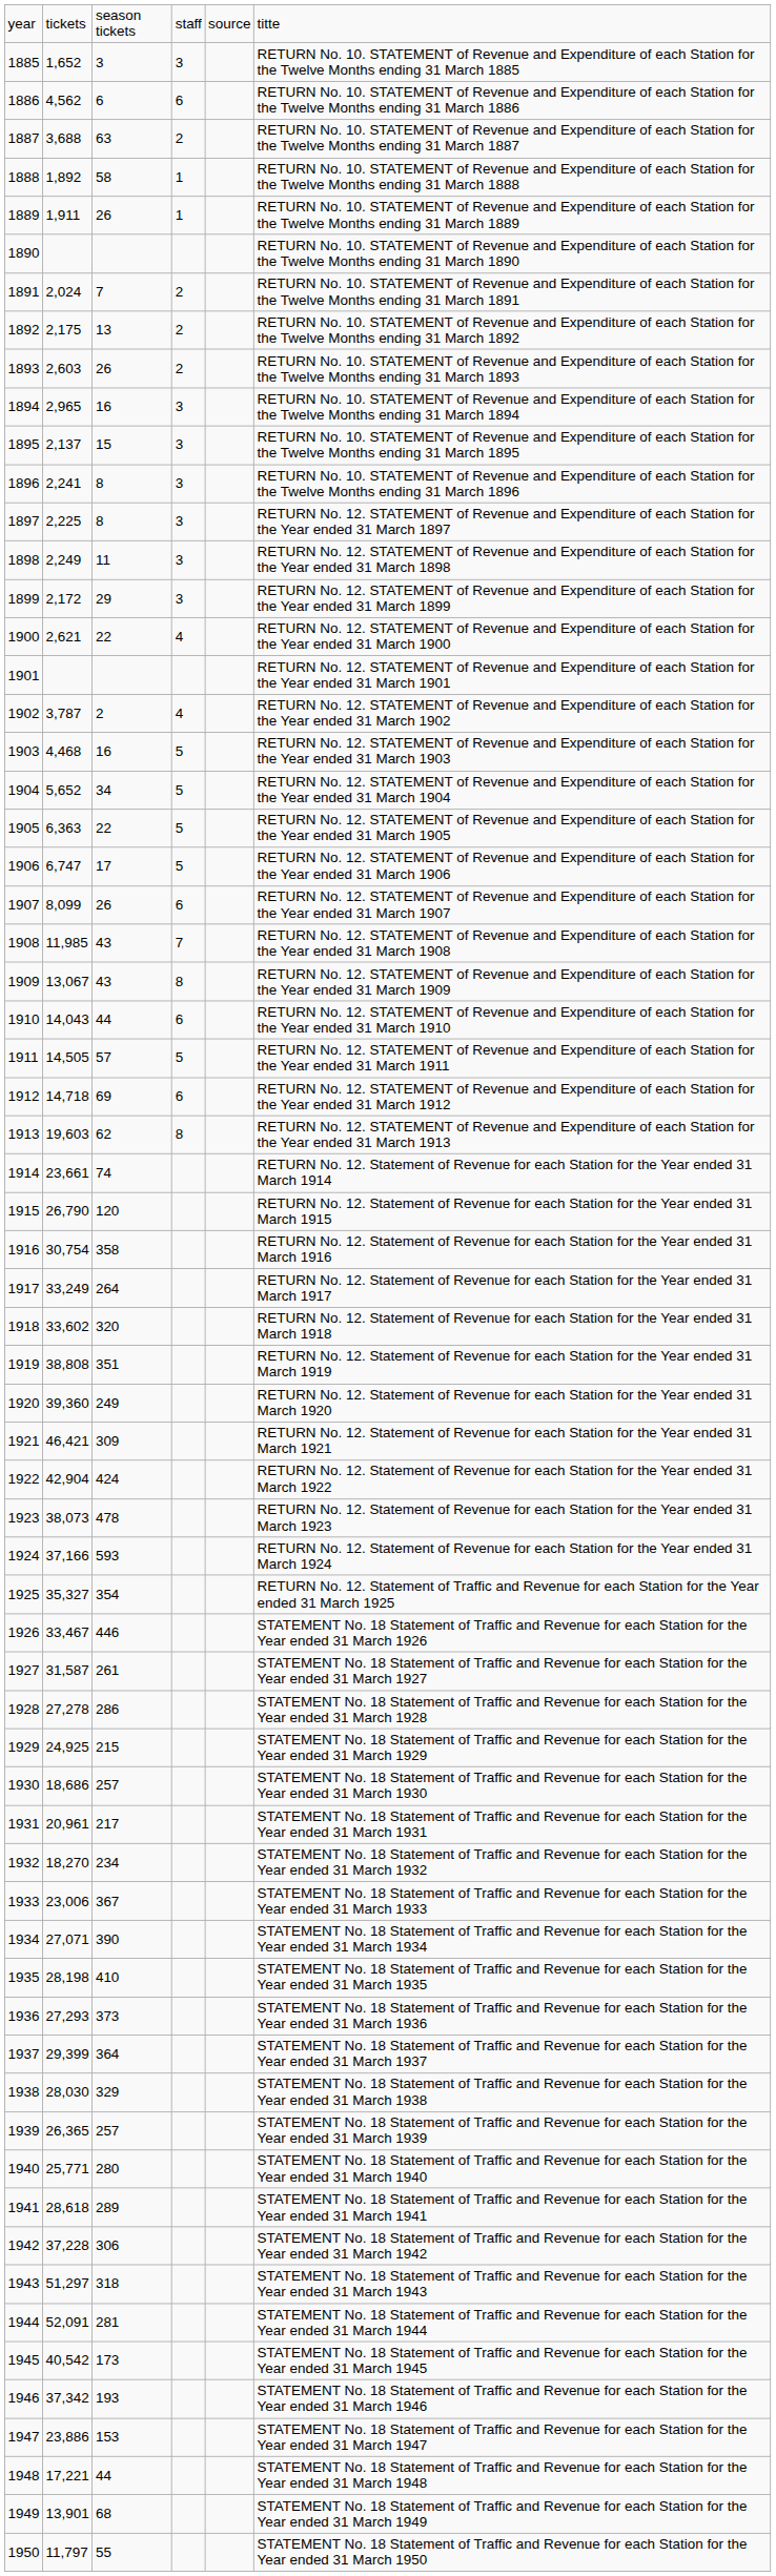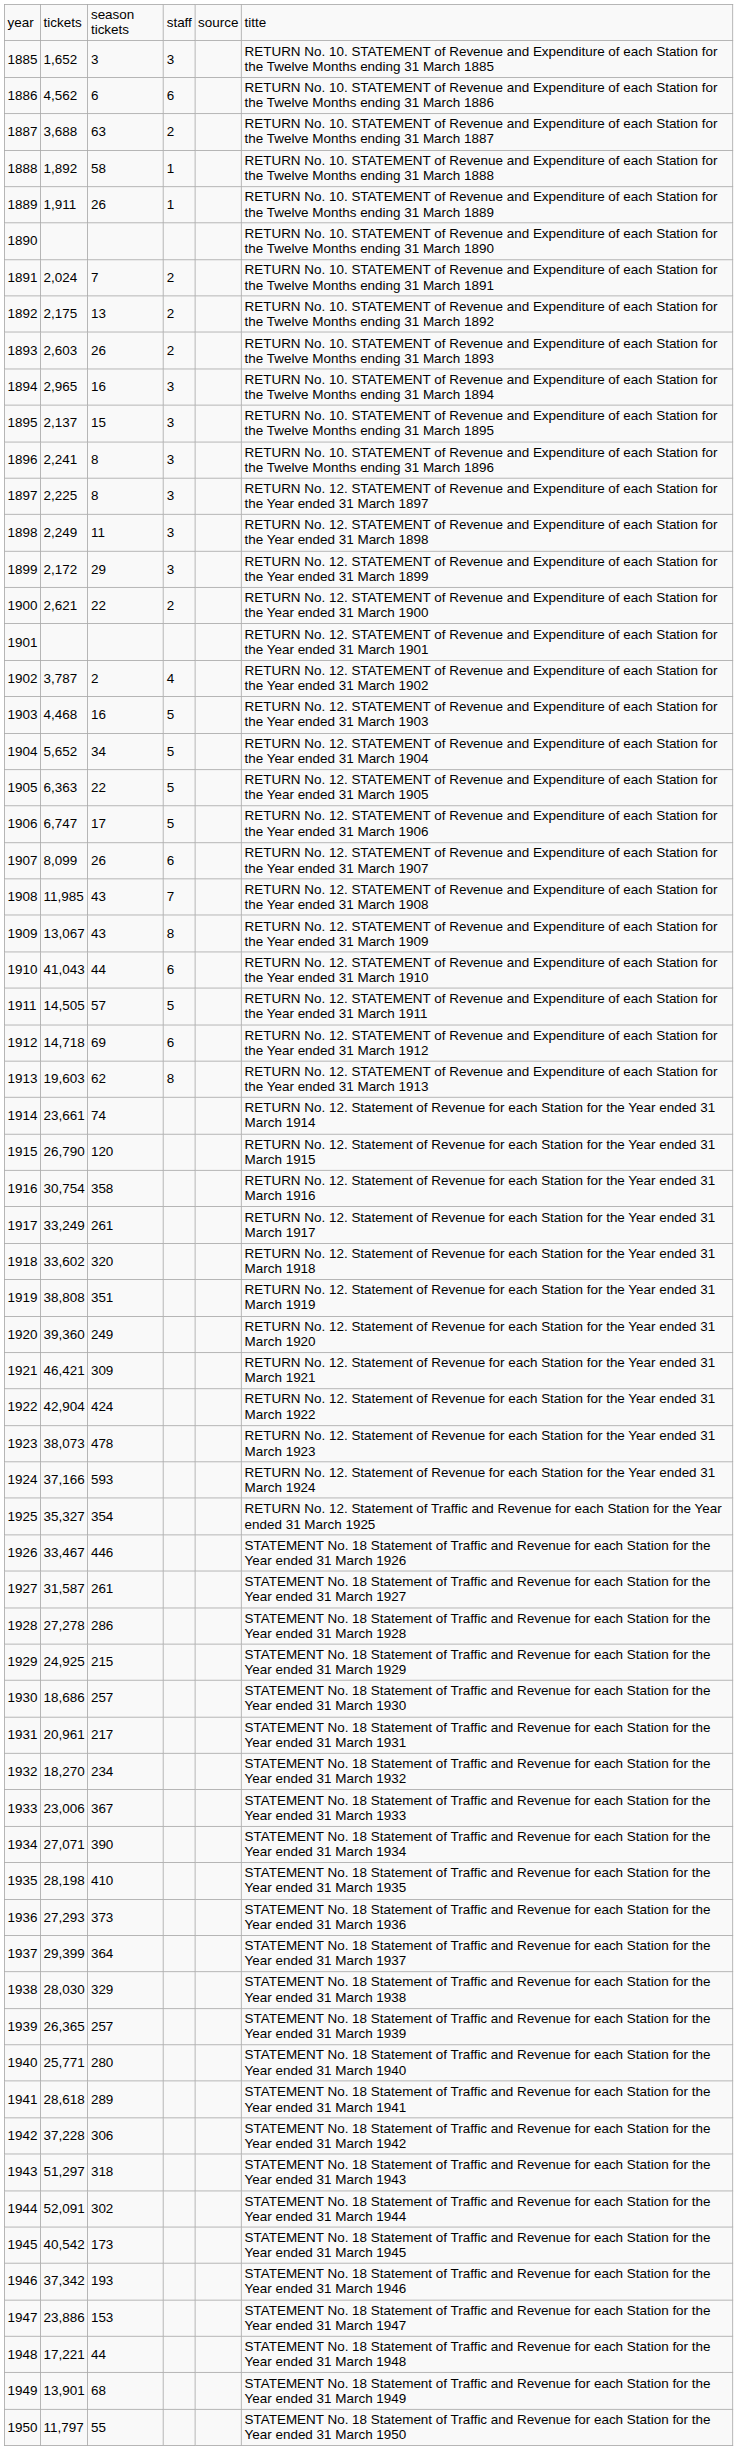 <table class="wikitable sortable mw-collapsible mw-collapsed">
 <tr>
 <td>year</td>
 <td>tickets</td>
 <td>season tickets</td>
 <td>staff</td>
 <td>source</td>
 <td>titte</td>
 </tr>
 <tr>
 <td>1885</td>
 <td>1,652</td>
 <td>3</td>
 <td>3</td>
 <td></td>
 <td>RETURN No. 10. STATEMENT of Revenue and Expenditure of each Station for the Twelve Months ending 31 March 1885</td>
 </tr>
 <tr>
 <td>1886</td>
 <td>4,562</td>
 <td>6</td>
 <td>6</td>
 <td></td>
 <td>RETURN No. 10. STATEMENT of Revenue and Expenditure of each Station for the Twelve Months ending 31 March 1886</td>
 </tr>
 <tr>
 <td>1887</td>
 <td>3,688</td>
 <td>63</td>
 <td>2</td>
 <td></td>
 <td>RETURN No. 10. STATEMENT of Revenue and Expenditure of each Station for the Twelve Months ending 31 March 1887</td>
 </tr>
 <tr>
 <td>1888</td>
 <td>1,892</td>
 <td>58</td>
 <td>1</td>
 <td></td>
 <td>RETURN No. 10. STATEMENT of Revenue and Expenditure of each Station for the Twelve Months ending 31 March 1888</td>
 </tr>
 <tr>
 <td>1889</td>
 <td>1,911</td>
 <td>26</td>
 <td>1</td>
 <td></td>
 <td>RETURN No. 10. STATEMENT of Revenue and Expenditure of each Station for the Twelve Months ending 31 March 1889</td>
 </tr>
 <tr>
 <td>1890</td>
 <td></td>
 <td></td>
 <td></td>
 <td></td>
 <td>RETURN No. 10. STATEMENT of Revenue and Expenditure of each Station for the Twelve Months ending 31 March 1890</td>
 </tr>
 <tr>
 <td>1891</td>
 <td>2,024</td>
 <td>7</td>
 <td>2</td>
 <td></td>
 <td>RETURN No. 10. STATEMENT of Revenue and Expenditure of each Station for the Twelve Months ending 31 March 1891</td>
 </tr>
 <tr>
 <td>1892</td>
 <td>2,175</td>
 <td>13</td>
 <td>2</td>
 <td></td>
 <td>RETURN No. 10. STATEMENT of Revenue and Expenditure of each Station for the Twelve Months ending 31 March 1892</td>
 </tr>
 <tr>
 <td>1893</td>
 <td>2,603</td>
 <td>26</td>
 <td>2</td>
 <td></td>
 <td>RETURN No. 10. STATEMENT of Revenue and Expenditure of each Station for the Twelve Months ending 31 March 1893</td>
 </tr>
 <tr>
 <td>1894</td>
 <td>2,965</td>
 <td>16</td>
 <td>3</td>
 <td></td>
 <td>RETURN No. 10. STATEMENT of Revenue and Expenditure of each Station for the Twelve Months ending 31 March 1894</td>
 </tr>
 <tr>
 <td>1895</td>
 <td>2,137</td>
 <td>15</td>
 <td>3</td>
 <td></td>
 <td>RETURN No. 10. STATEMENT of Revenue and Expenditure of each Station for the Twelve Months ending 31 March 1895</td>
 </tr>
 <tr>
 <td>1896</td>
 <td>2,241</td>
 <td>8</td>
 <td>3</td>
 <td></td>
 <td>RETURN No. 10. STATEMENT of Revenue and Expenditure of each Station for the Twelve Months ending 31 March 1896</td>
 </tr>
 <tr>
 <td>1897</td>
 <td>2,225</td>
 <td>8</td>
 <td>3</td>
 <td></td>
 <td>RETURN No. 12. STATEMENT of Revenue and Expenditure of each Station for the Year ended 31 March 1897</td>
 </tr>
 <tr>
 <td>1898</td>
 <td>2,249</td>
 <td>11</td>
 <td>3</td>
 <td></td>
 <td>RETURN No. 12. STATEMENT of Revenue and Expenditure of each Station for the Year ended 31 March 1898</td>
 </tr>
 <tr>
 <td>1899</td>
 <td>2,172</td>
 <td>29</td>
 <td>3</td>
 <td></td>
 <td>RETURN No. 12. STATEMENT of Revenue and Expenditure of each Station for the Year ended 31 March 1899</td>
 </tr>
 <tr>
 <td>1900</td>
 <td>2,621</td>
 <td>22</td>
-<td>4</td>
+<td>2</td>
 <td></td>
 <td>RETURN No. 12. STATEMENT of Revenue and Expenditure of each Station for the Year ended 31 March 1900</td>
 </tr>
 <tr>
 <td>1901</td>
 <td></td>
 <td></td>
 <td></td>
 <td></td>
 <td>RETURN No. 12. STATEMENT of Revenue and Expenditure of each Station for the Year ended 31 March 1901</td>
 </tr>
 <tr>
 <td>1902</td>
 <td>3,787</td>
 <td>2</td>
 <td>4</td>
 <td></td>
 <td>RETURN No. 12. STATEMENT of Revenue and Expenditure of each Station for the Year ended 31 March 1902</td>
 </tr>
 <tr>
 <td>1903</td>
 <td>4,468</td>
 <td>16</td>
 <td>5</td>
 <td></td>
 <td>RETURN No. 12. STATEMENT of Revenue and Expenditure of each Station for the Year ended 31 March 1903</td>
 </tr>
 <tr>
 <td>1904</td>
 <td>5,652</td>
 <td>34</td>
 <td>5</td>
 <td></td>
 <td>RETURN No. 12. STATEMENT of Revenue and Expenditure of each Station for the Year ended 31 March 1904</td>
 </tr>
 <tr>
 <td>1905</td>
 <td>6,363</td>
 <td>22</td>
 <td>5</td>
 <td></td>
 <td>RETURN No. 12. STATEMENT of Revenue and Expenditure of each Station for the Year ended 31 March 1905</td>
 </tr>
 <tr>
 <td>1906</td>
 <td>6,747</td>
 <td>17</td>
 <td>5</td>
 <td></td>
 <td>RETURN No. 12. STATEMENT of Revenue and Expenditure of each Station for the Year ended 31 March 1906</td>
 </tr>
 <tr>
 <td>1907</td>
 <td>8,099</td>
 <td>26</td>
 <td>6</td>
 <td></td>
 <td>RETURN No. 12. STATEMENT of Revenue and Expenditure of each Station for the Year ended 31 March 1907</td>
 </tr>
 <tr>
 <td>1908</td>
 <td>11,985</td>
 <td>43</td>
 <td>7</td>
 <td></td>
 <td>RETURN No. 12. STATEMENT of Revenue and Expenditure of each Station for the Year ended 31 March 1908</td>
 </tr>
 <tr>
 <td>1909</td>
 <td>13,067</td>
 <td>43</td>
 <td>8</td>
 <td></td>
 <td>RETURN No. 12. STATEMENT of Revenue and Expenditure of each Station for the Year ended 31 March 1909</td>
 </tr>
 <tr>
 <td>1910</td>
-<td>14,043</td>
+<td>41,043</td>
 <td>44</td>
 <td>6</td>
 <td></td>
 <td>RETURN No. 12. STATEMENT of Revenue and Expenditure of each Station for the Year ended 31 March 1910</td>
 </tr>
 <tr>
 <td>1911</td>
 <td>14,505</td>
 <td>57</td>
 <td>5</td>
 <td></td>
 <td>RETURN No. 12. STATEMENT of Revenue and Expenditure of each Station for the Year ended 31 March 1911</td>
 </tr>
 <tr>
 <td>1912</td>
 <td>14,718</td>
 <td>69</td>
 <td>6</td>
 <td></td>
 <td>RETURN No. 12. STATEMENT of Revenue and Expenditure of each Station for the Year ended 31 March 1912</td>
 </tr>
 <tr>
 <td>1913</td>
 <td>19,603</td>
 <td>62</td>
 <td>8</td>
 <td></td>
 <td>RETURN No. 12. STATEMENT of Revenue and Expenditure of each Station for the Year ended 31 March 1913</td>
 </tr>
 <tr>
 <td>1914</td>
 <td>23,661</td>
 <td>74</td>
 <td></td>
 <td></td>
 <td>RETURN No. 12. Statement of Revenue for each Station for the Year ended 31 March 1914</td>
 </tr>
 <tr>
 <td>1915</td>
 <td>26,790</td>
 <td>120</td>
 <td></td>
 <td></td>
 <td>RETURN No. 12. Statement of Revenue for each Station for the Year ended 31 March 1915</td>
 </tr>
 <tr>
 <td>1916</td>
 <td>30,754</td>
 <td>358</td>
 <td></td>
 <td></td>
 <td>RETURN No. 12. Statement of Revenue for each Station for the Year ended 31 March 1916</td>
 </tr>
 <tr>
 <td>1917</td>
 <td>33,249</td>
-<td>264</td>
+<td>261</td>
 <td></td>
 <td></td>
 <td>RETURN No. 12. Statement of Revenue for each Station for the Year ended 31 March 1917</td>
 </tr>
 <tr>
 <td>1918</td>
 <td>33,602</td>
 <td>320</td>
 <td></td>
 <td></td>
 <td>RETURN No. 12. Statement of Revenue for each Station for the Year ended 31 March 1918</td>
 </tr>
 <tr>
 <td>1919</td>
 <td>38,808</td>
 <td>351</td>
 <td></td>
 <td></td>
 <td>RETURN No. 12. Statement of Revenue for each Station for the Year ended 31 March 1919</td>
 </tr>
 <tr>
 <td>1920</td>
 <td>39,360</td>
 <td>249</td>
 <td></td>
 <td></td>
 <td>RETURN No. 12. Statement of Revenue for each Station for the Year ended 31 March 1920</td>
 </tr>
 <tr>
 <td>1921</td>
 <td>46,421</td>
 <td>309</td>
 <td></td>
 <td></td>
 <td>RETURN No. 12. Statement of Revenue for each Station for the Year ended 31 March 1921</td>
 </tr>
 <tr>
 <td>1922</td>
 <td>42,904</td>
 <td>424</td>
 <td></td>
 <td></td>
 <td>RETURN No. 12. Statement of Revenue for each Station for the Year ended 31 March 1922</td>
 </tr>
 <tr>
 <td>1923</td>
 <td>38,073</td>
 <td>478</td>
 <td></td>
 <td></td>
 <td>RETURN No. 12. Statement of Revenue for each Station for the Year ended 31 March 1923</td>
 </tr>
 <tr>
 <td>1924</td>
 <td>37,166</td>
 <td>593</td>
 <td></td>
 <td></td>
 <td>RETURN No. 12. Statement of Revenue for each Station for the Year ended 31 March 1924</td>
 </tr>
 <tr>
 <td>1925</td>
 <td>35,327</td>
 <td>354</td>
 <td></td>
 <td></td>
 <td>RETURN No. 12. Statement of Traffic and Revenue for each Station for the Year ended 31 March 1925</td>
 </tr>
 <tr>
 <td>1926</td>
 <td>33,467</td>
 <td>446</td>
 <td></td>
 <td></td>
 <td>STATEMENT No. 18 Statement of Traffic and Revenue for each Station for the Year ended 31 March 1926</td>
 </tr>
 <tr>
 <td>1927</td>
 <td>31,587</td>
 <td>261</td>
 <td></td>
 <td></td>
 <td>STATEMENT No. 18 Statement of Traffic and Revenue for each Station for the Year ended 31 March 1927</td>
 </tr>
 <tr>
 <td>1928</td>
 <td>27,278</td>
 <td>286</td>
 <td></td>
 <td></td>
 <td>STATEMENT No. 18 Statement of Traffic and Revenue for each Station for the Year ended 31 March 1928</td>
 </tr>
 <tr>
 <td>1929</td>
 <td>24,925</td>
 <td>215</td>
 <td></td>
 <td></td>
 <td>STATEMENT No. 18 Statement of Traffic and Revenue for each Station for the Year ended 31 March 1929</td>
 </tr>
 <tr>
 <td>1930</td>
 <td>18,686</td>
 <td>257</td>
 <td></td>
 <td></td>
 <td>STATEMENT No. 18 Statement of Traffic and Revenue for each Station for the Year ended 31 March 1930</td>
 </tr>
 <tr>
 <td>1931</td>
 <td>20,961</td>
 <td>217</td>
 <td></td>
 <td></td>
 <td>STATEMENT No. 18 Statement of Traffic and Revenue for each Station for the Year ended 31 March 1931</td>
 </tr>
 <tr>
 <td>1932</td>
 <td>18,270</td>
 <td>234</td>
 <td></td>
 <td></td>
 <td>STATEMENT No. 18 Statement of Traffic and Revenue for each Station for the Year ended 31 March 1932</td>
 </tr>
 <tr>
 <td>1933</td>
 <td>23,006</td>
 <td>367</td>
 <td></td>
 <td></td>
 <td>STATEMENT No. 18 Statement of Traffic and Revenue for each Station for the Year ended 31 March 1933</td>
 </tr>
 <tr>
 <td>1934</td>
 <td>27,071</td>
 <td>390</td>
 <td></td>
 <td></td>
 <td>STATEMENT No. 18 Statement of Traffic and Revenue for each Station for the Year ended 31 March 1934</td>
 </tr>
 <tr>
 <td>1935</td>
 <td>28,198</td>
 <td>410</td>
 <td></td>
 <td></td>
 <td>STATEMENT No. 18 Statement of Traffic and Revenue for each Station for the Year ended 31 March 1935</td>
 </tr>
 <tr>
 <td>1936</td>
 <td>27,293</td>
 <td>373</td>
 <td></td>
 <td></td>
 <td>STATEMENT No. 18 Statement of Traffic and Revenue for each Station for the Year ended 31 March 1936</td>
 </tr>
 <tr>
 <td>1937</td>
 <td>29,399</td>
 <td>364</td>
 <td></td>
 <td></td>
 <td>STATEMENT No. 18 Statement of Traffic and Revenue for each Station for the Year ended 31 March 1937</td>
 </tr>
 <tr>
 <td>1938</td>
 <td>28,030</td>
 <td>329</td>
 <td></td>
 <td></td>
 <td>STATEMENT No. 18 Statement of Traffic and Revenue for each Station for the Year ended 31 March 1938</td>
 </tr>
 <tr>
 <td>1939</td>
 <td>26,365</td>
 <td>257</td>
 <td></td>
 <td></td>
 <td>STATEMENT No. 18 Statement of Traffic and Revenue for each Station for the Year ended 31 March 1939</td>
 </tr>
 <tr>
 <td>1940</td>
 <td>25,771</td>
 <td>280</td>
 <td></td>
 <td></td>
 <td>STATEMENT No. 18 Statement of Traffic and Revenue for each Station for the Year ended 31 March 1940</td>
 </tr>
 <tr>
 <td>1941</td>
 <td>28,618</td>
 <td>289</td>
 <td></td>
 <td></td>
 <td>STATEMENT No. 18 Statement of Traffic and Revenue for each Station for the Year ended 31 March 1941</td>
 </tr>
 <tr>
 <td>1942</td>
 <td>37,228</td>
 <td>306</td>
 <td></td>
 <td></td>
 <td>STATEMENT No. 18 Statement of Traffic and Revenue for each Station for the Year ended 31 March 1942</td>
 </tr>
 <tr>
 <td>1943</td>
 <td>51,297</td>
 <td>318</td>
 <td></td>
 <td></td>
 <td>STATEMENT No. 18 Statement of Traffic and Revenue for each Station for the Year ended 31 March 1943</td>
 </tr>
 <tr>
 <td>1944</td>
 <td>52,091</td>
-<td>281</td>
+<td>302</td>
 <td></td>
 <td></td>
 <td>STATEMENT No. 18 Statement of Traffic and Revenue for each Station for the Year ended 31 March 1944</td>
 </tr>
 <tr>
 <td>1945</td>
 <td>40,542</td>
 <td>173</td>
 <td></td>
 <td></td>
 <td>STATEMENT No. 18 Statement of Traffic and Revenue for each Station for the Year ended 31 March 1945</td>
 </tr>
 <tr>
 <td>1946</td>
 <td>37,342</td>
 <td>193</td>
 <td></td>
 <td></td>
 <td>STATEMENT No. 18 Statement of Traffic and Revenue for each Station for the Year ended 31 March 1946</td>
 </tr>
 <tr>
 <td>1947</td>
 <td>23,886</td>
 <td>153</td>
 <td></td>
 <td></td>
 <td>STATEMENT No. 18 Statement of Traffic and Revenue for each Station for the Year ended 31 March 1947</td>
 </tr>
 <tr>
 <td>1948</td>
 <td>17,221</td>
 <td>44</td>
 <td></td>
 <td></td>
 <td>STATEMENT No. 18 Statement of Traffic and Revenue for each Station for the Year ended 31 March 1948</td>
 </tr>
 <tr>
 <td>1949</td>
 <td>13,901</td>
 <td>68</td>
 <td></td>
 <td></td>
 <td>STATEMENT No. 18 Statement of Traffic and Revenue for each Station for the Year ended 31 March 1949</td>
 </tr>
 <tr>
 <td>1950</td>
 <td>11,797</td>
 <td>55</td>
 <td></td>
 <td></td>
 <td>STATEMENT No. 18 Statement of Traffic and Revenue for each Station for the Year ended 31 March 1950</td>
 </tr>
 </table>
